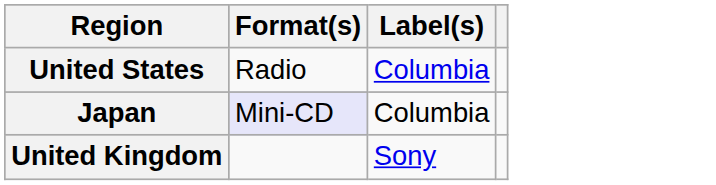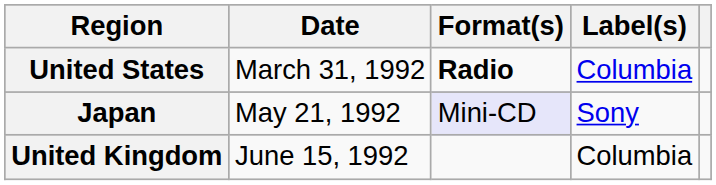 <table class="wikitable plainrowheaders">
 <tr>
 <th scope="col">Region</th>
+<th scope="col">Date</th>
 <th scope="col">Format(s)</th>
 <th scope="col">Label(s)</th>
 <th scope="col"></th>
 </tr>
 <tr>
 <th scope="row">United States</th>
-<td>Radio</td>
+<td>March 31, 1992</td>
+<td><strong>Radio</strong></td>
 <td><a href='#'>Columbia</a></td>
 <td></td>
 </tr>
 <tr>
 <th scope="row">Japan</th>
+<td>May 21, 1992</td>
 <td style="background: lavender;">Mini-CD</td>
-<td>Columbia</td>
+<td><a href='#'>Sony</a></td>
 <td></td>
 </tr>
 <tr>
 <th scope="row">United Kingdom</th>
+<td>June 15, 1992</td>
 <td></td>
-<td><a href='#'>Sony</a></td>
+<td>Columbia</td>
 <td></td>
 </tr>
 </table>
